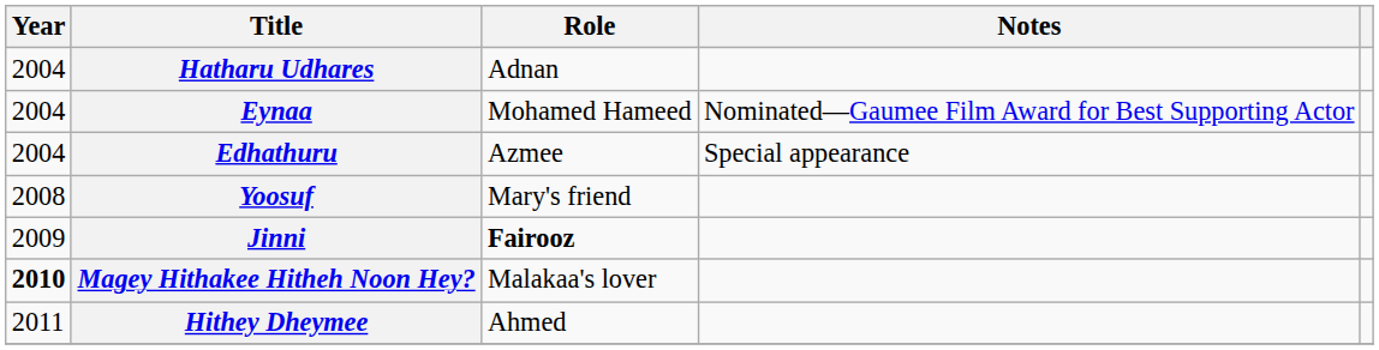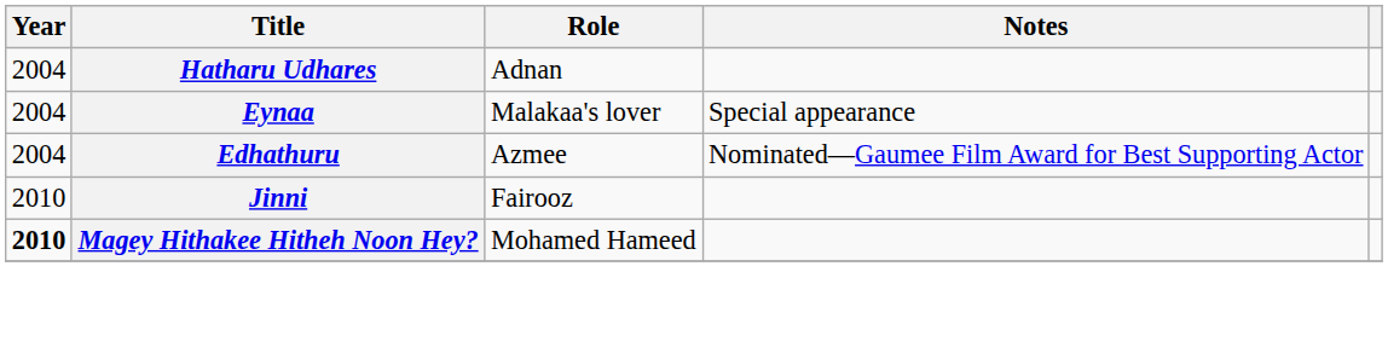 <table class="wikitable sortable plainrowheaders">
 <tr style="background:#ccc; text-align:center;">
 <th scope="col">Year</th>
 <th scope="col">Title</th>
 <th scope="col">Role</th>
 <th scope="col">Notes</th>
 <th scope="col" class="unsortable"></th>
 </tr>
 <tr>
 <td>2004</td>
 <th scope="row"><em><a href='#'>Hatharu Udhares</a></em></th>
 <td>Adnan</td>
 <td></td>
 <td style="text-align: center;"></td>
 </tr>
 <tr>
 <td>2004</td>
 <th scope="row"><em><a href='#'>Eynaa</a></em></th>
-<td>Mohamed Hameed</td>
-<td>Nominated—<a href='#'>Gaumee Film Award for Best Supporting Actor</a></td>
+<td>Malakaa's lover</td>
+<td>Special appearance</td>
 <td style="text-align: center;"></td>
 </tr>
 <tr>
 <td>2004</td>
 <th scope="row"><em><a href='#'>Edhathuru</a></em></th>
 <td>Azmee</td>
-<td>Special appearance</td>
+<td>Nominated—<a href='#'>Gaumee Film Award for Best Supporting Actor</a></td>
 <td style="text-align: center;"></td>
 </tr>
 <tr>
-<td>2008</td>
-<th scope="row"><em><a href='#'>Yoosuf</a></em></th>
-<td>Mary's friend</td>
-<td></td>
-<td style="text-align: center;"></td>
-</tr>
-<tr>
-<td>2009</td>
+<td>2010</td>
 <th scope="row"><em><a href='#'>Jinni</a></em></th>
-<td><strong>Fairooz</strong></td>
+<td>Fairooz</td>
 <td></td>
 <td style="text-align: center;"></td>
 </tr>
 <tr>
 <td><strong>2010</strong></td>
 <th scope="row"><em><a href='#'>Magey Hithakee Hitheh Noon Hey?</a></em></th>
-<td>Malakaa's lover</td>
-<td></td>
-<td style="text-align: center;"></td>
-</tr>
-<tr>
-<td>2011</td>
-<th scope="row"><em><a href='#'>Hithey Dheymee</a></em></th>
-<td>Ahmed</td>
+<td>Mohamed Hameed</td>
 <td></td>
 <td style="text-align: center;"></td>
 </tr>
 <tr>
 </tr>
 </table>
